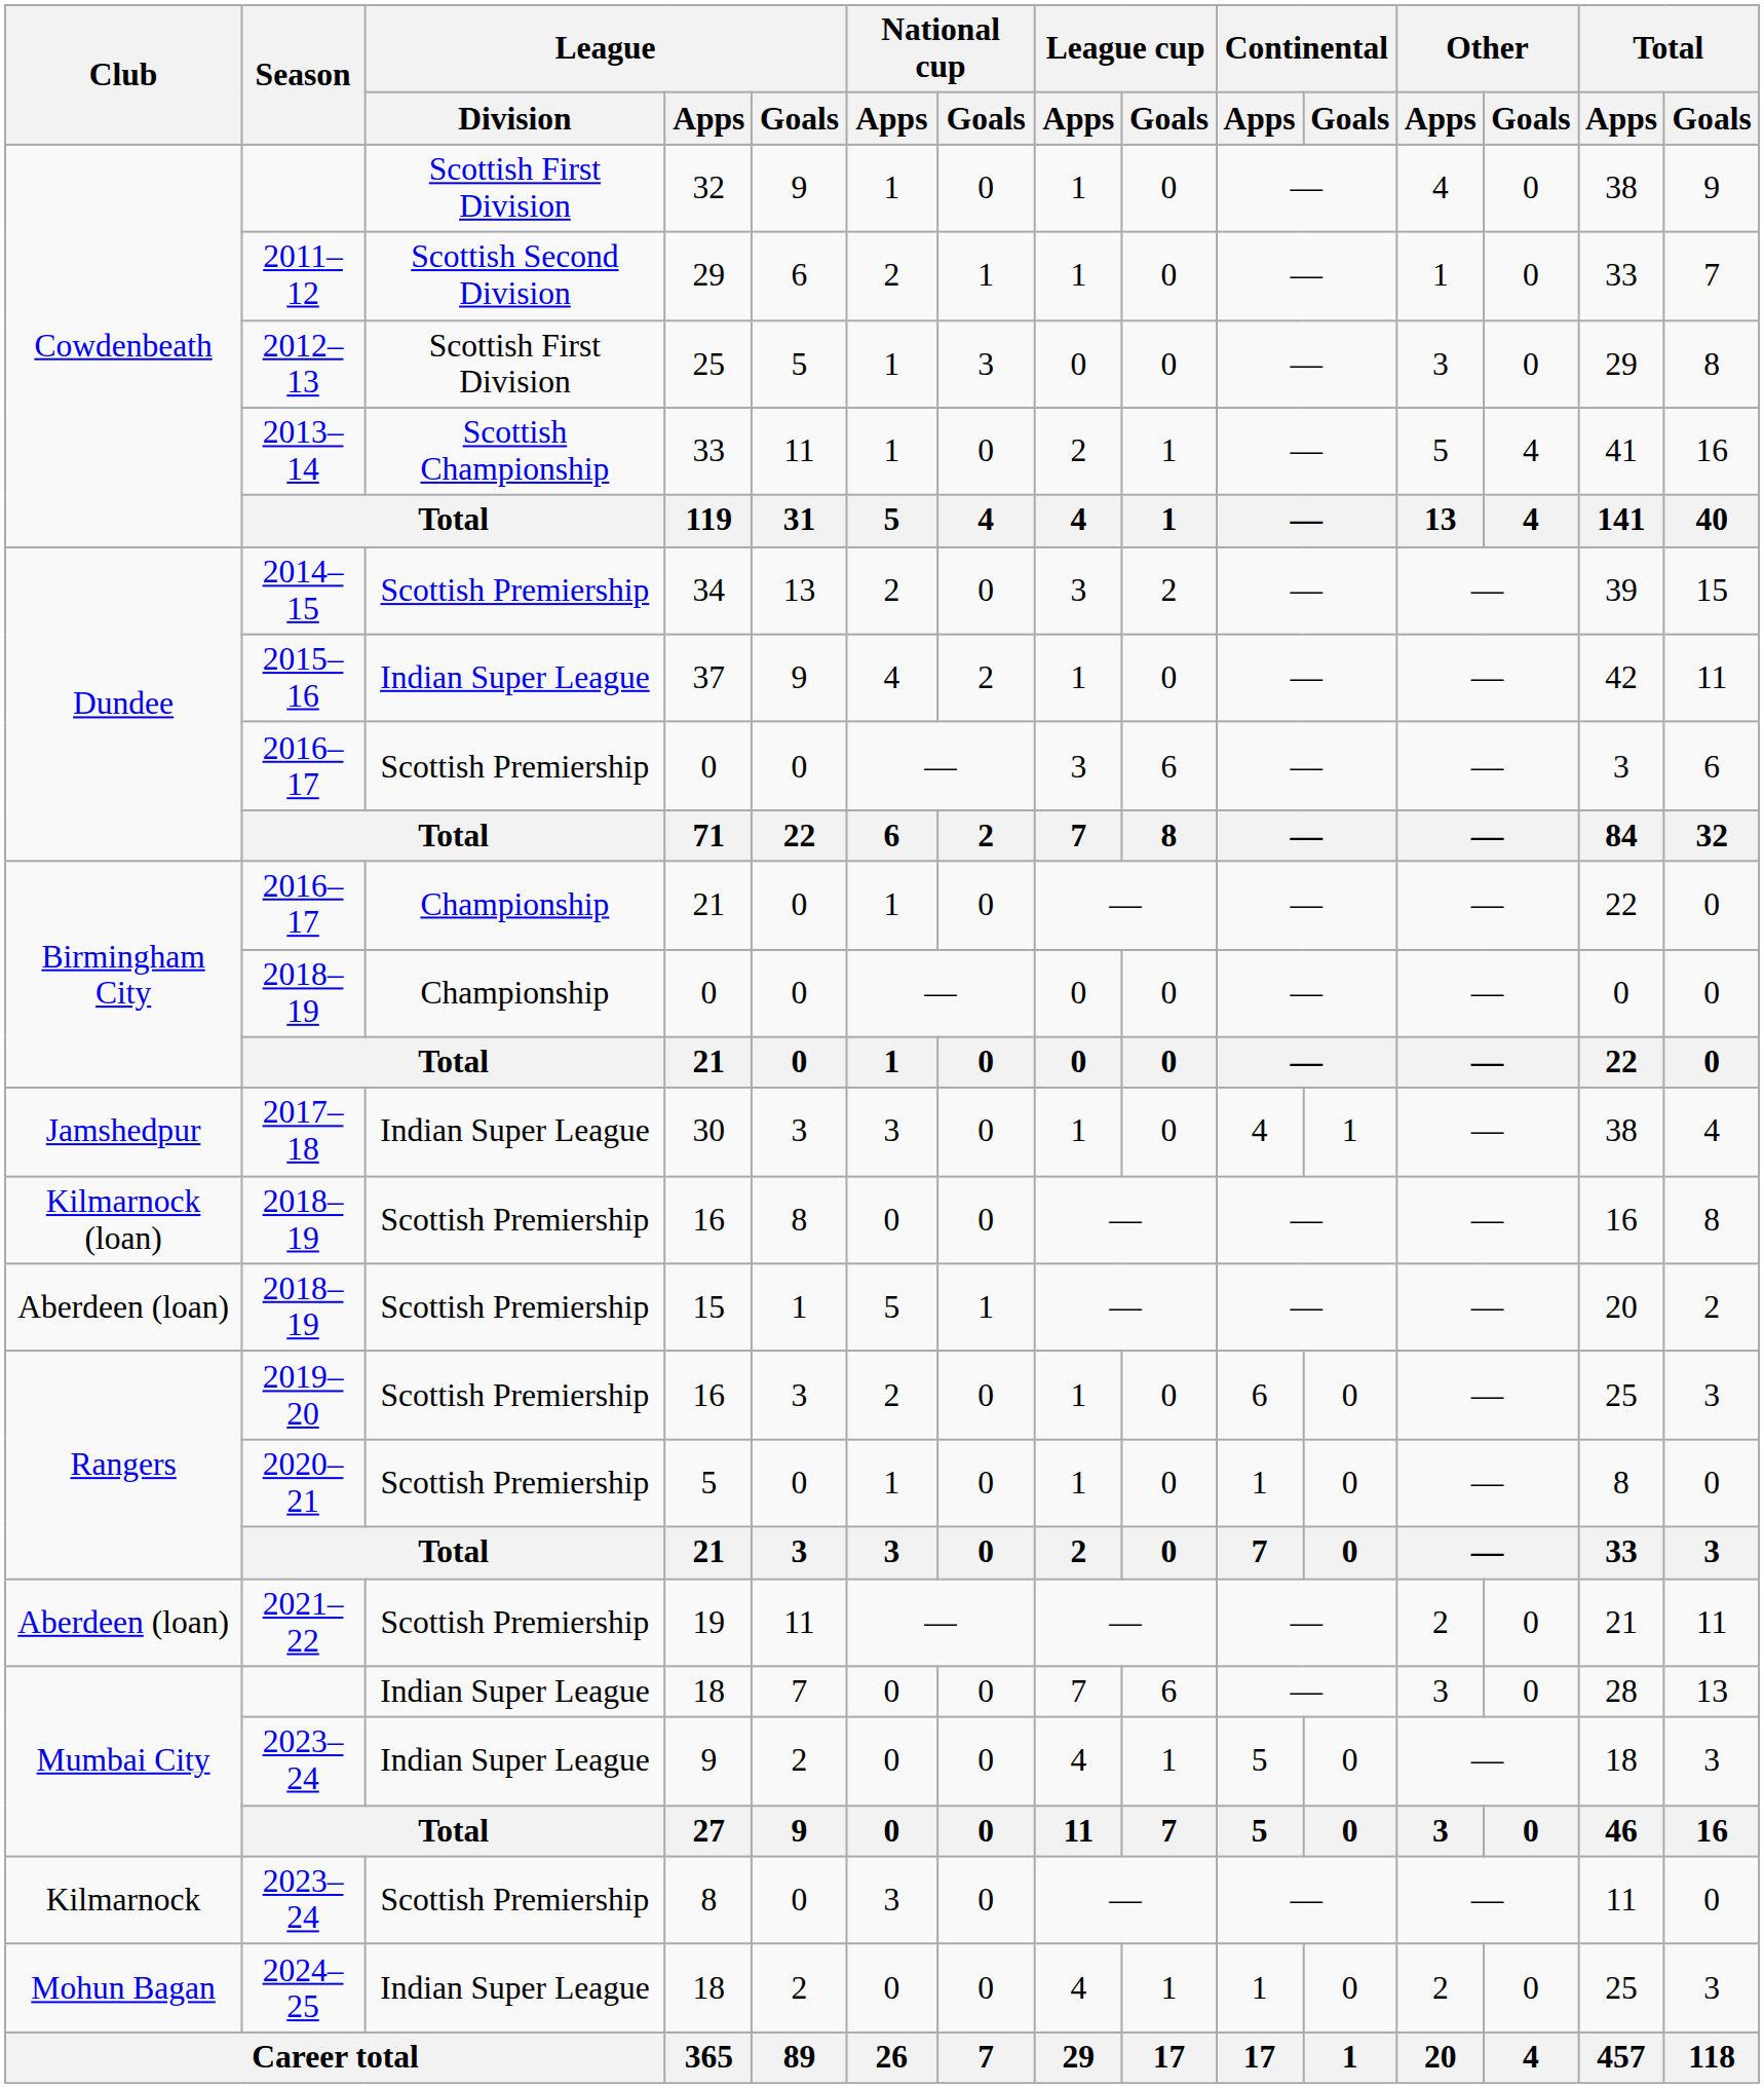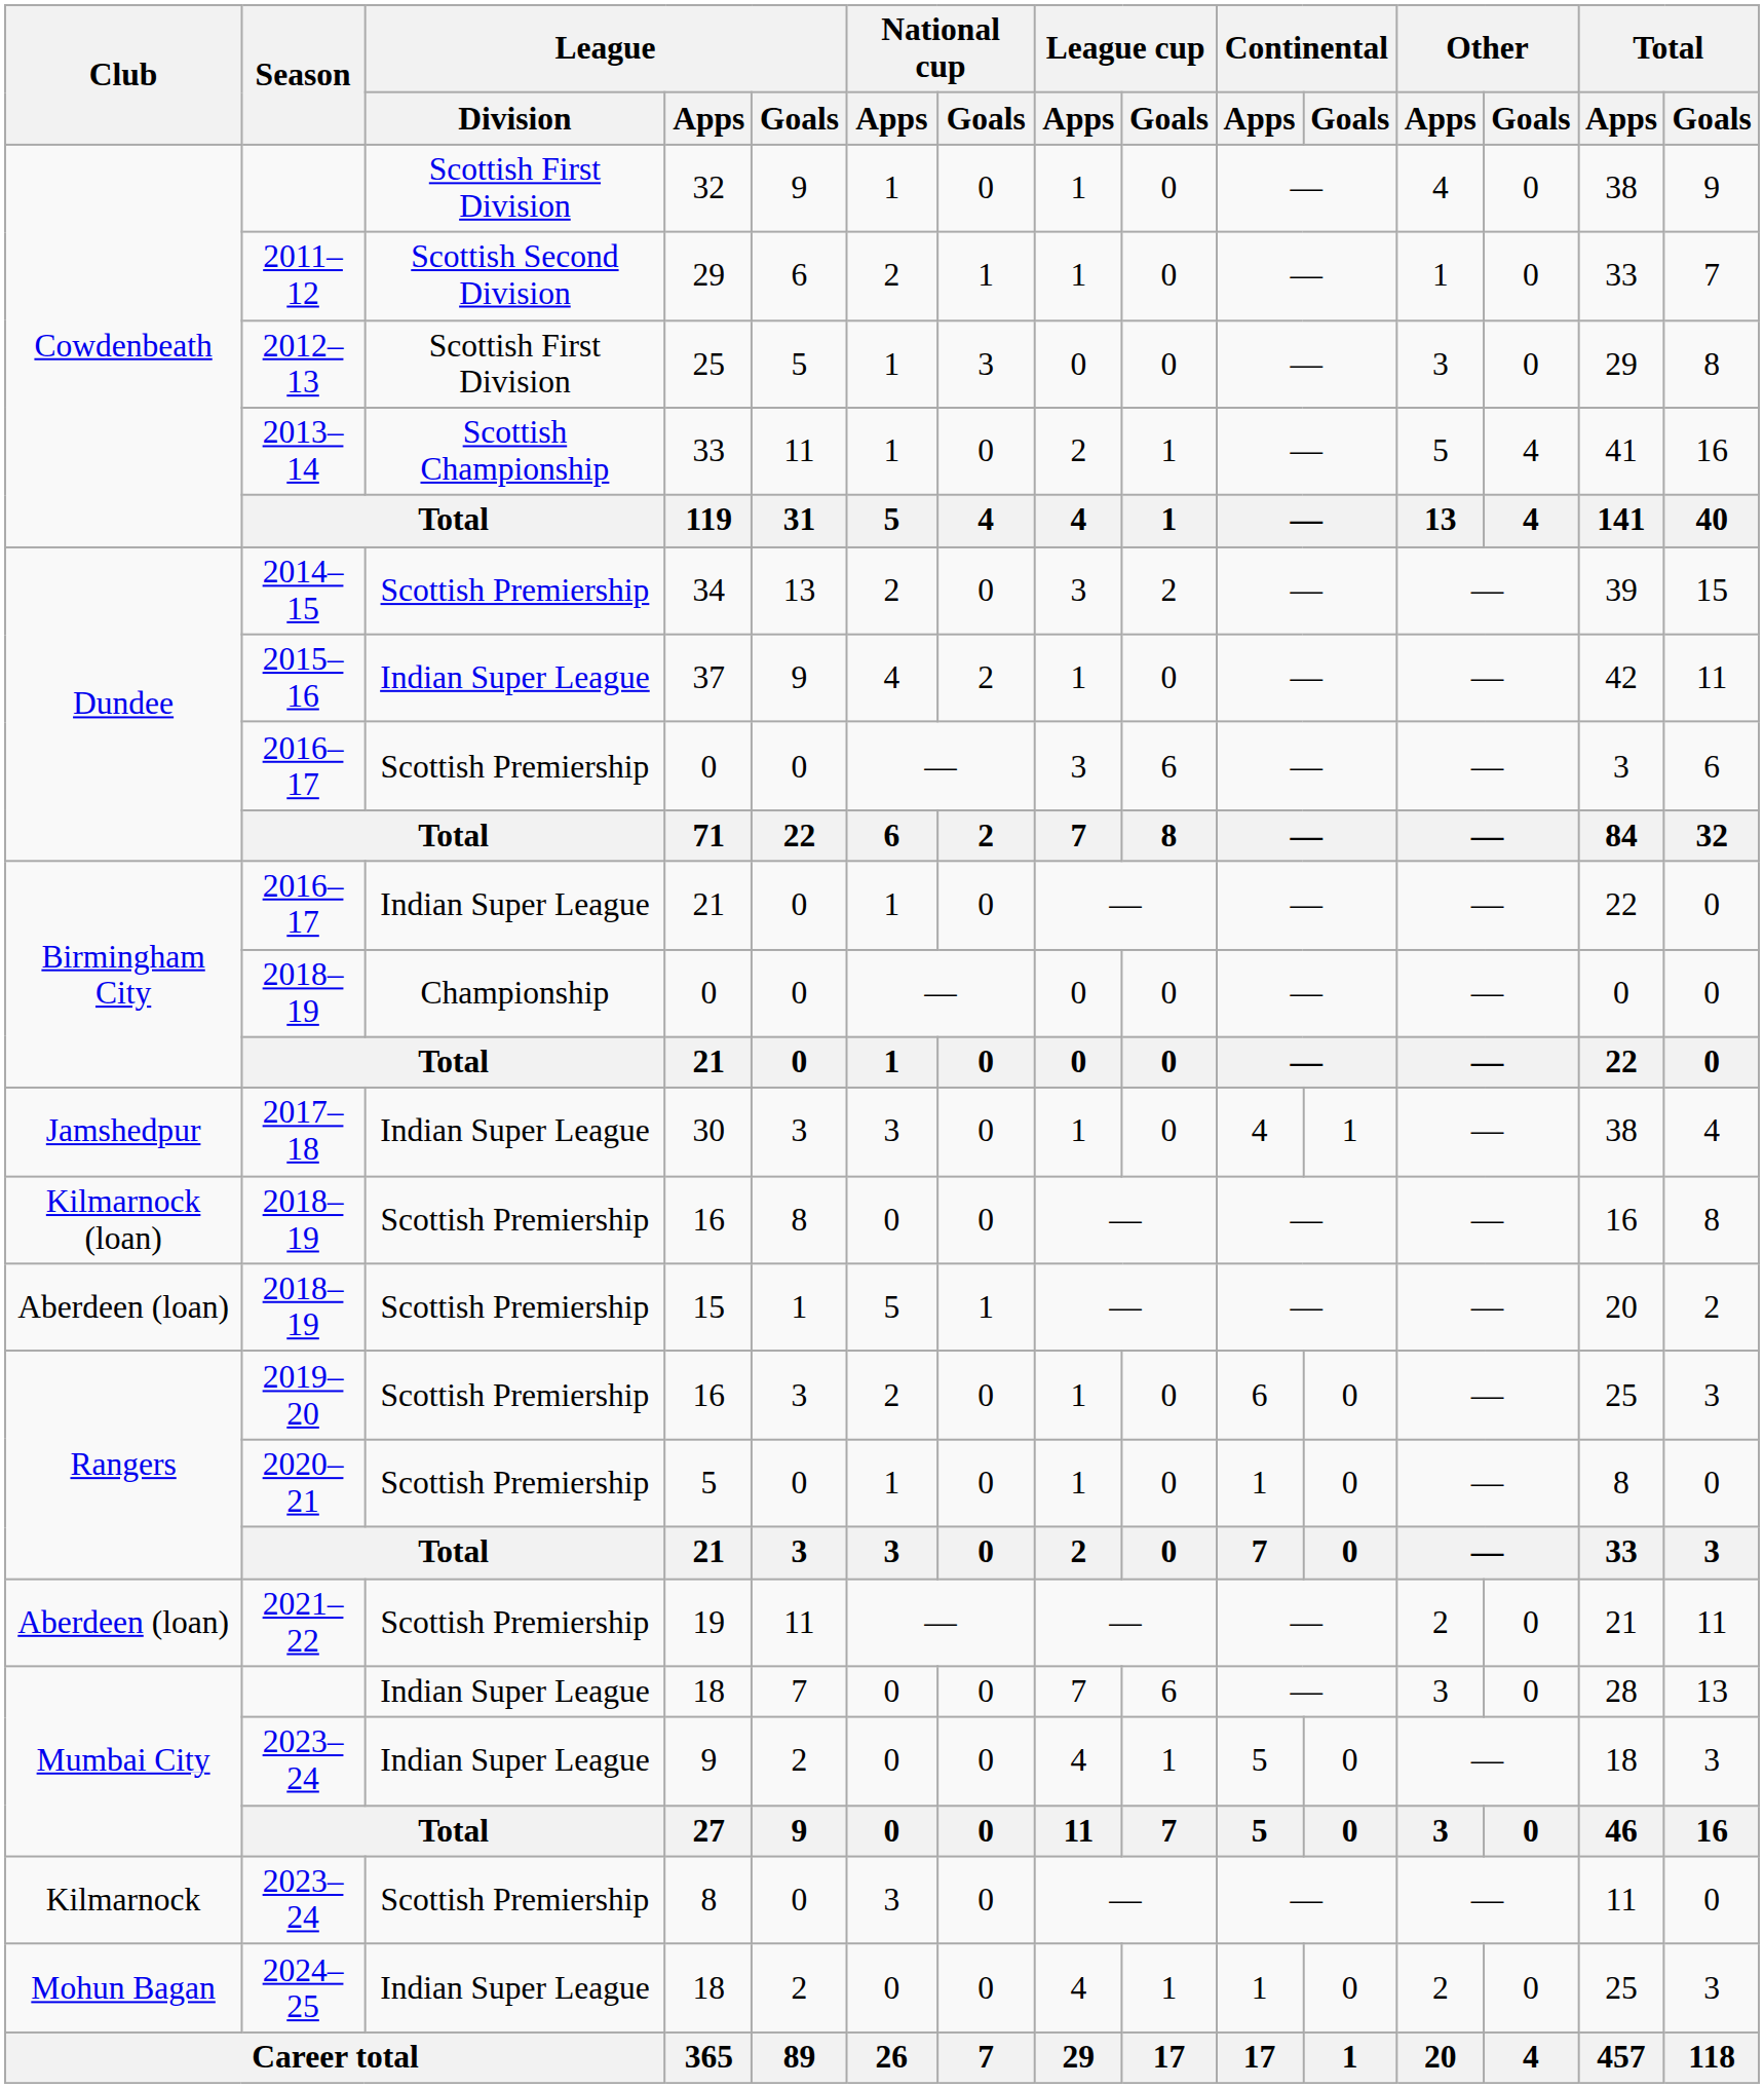 <table class=wikitable style=text-align:center>
 <tr>
 <th rowspan=2>Club</th>
 <th rowspan=2>Season</th>
 <th colspan=3>League</th>
 <th colspan=2>National cup</th>
 <th colspan=2>League cup</th>
 <th colspan=2>Continental</th>
 <th colspan=2>Other</th>
 <th colspan=2>Total</th>
 </tr>
 <tr>
 <th>Division</th>
 <th>Apps</th>
 <th>Goals</th>
 <th>Apps</th>
 <th>Goals</th>
 <th>Apps</th>
 <th>Goals</th>
 <th>Apps</th>
 <th>Goals</th>
 <th>Apps</th>
 <th>Goals</th>
 <th>Apps</th>
 <th>Goals</th>
 </tr>
 <tr>
 <td rowspan=5><a href='#'>Cowdenbeath</a></td>
 <td></td>
 <td><a href='#'>Scottish First Division</a></td>
 <td>32</td>
 <td>9</td>
 <td>1</td>
 <td>0</td>
 <td>1</td>
 <td>0</td>
 <td colspan=2>—</td>
 <td>4</td>
 <td>0</td>
 <td>38</td>
 <td>9</td>
 </tr>
 <tr>
 <td><a href='#'>2011–12</a></td>
 <td><a href='#'>Scottish Second Division</a></td>
 <td>29</td>
 <td>6</td>
 <td>2</td>
 <td>1</td>
 <td>1</td>
 <td>0</td>
 <td colspan=2>—</td>
 <td>1</td>
 <td>0</td>
 <td>33</td>
 <td>7</td>
 </tr>
 <tr>
 <td><a href='#'>2012–13</a></td>
 <td>Scottish First Division</td>
 <td>25</td>
 <td>5</td>
 <td>1</td>
 <td>3</td>
 <td>0</td>
 <td>0</td>
 <td colspan=2>—</td>
 <td>3</td>
 <td>0</td>
 <td>29</td>
 <td>8</td>
 </tr>
 <tr>
 <td><a href='#'>2013–14</a></td>
 <td><a href='#'>Scottish Championship</a></td>
 <td>33</td>
 <td>11</td>
 <td>1</td>
 <td>0</td>
 <td>2</td>
 <td>1</td>
 <td colspan=2>—</td>
 <td>5</td>
 <td>4</td>
 <td>41</td>
 <td>16</td>
 </tr>
 <tr>
 <th colspan=2>Total</th>
 <th>119</th>
 <th>31</th>
 <th>5</th>
 <th>4</th>
 <th>4</th>
 <th>1</th>
 <th colspan=2>—</th>
 <th>13</th>
 <th>4</th>
 <th>141</th>
 <th>40</th>
 </tr>
 <tr>
 <td rowspan=4><a href='#'>Dundee</a></td>
 <td><a href='#'>2014–15</a></td>
 <td><a href='#'>Scottish Premiership</a></td>
 <td>34</td>
 <td>13</td>
 <td>2</td>
 <td>0</td>
 <td>3</td>
 <td>2</td>
 <td colspan=2>—</td>
 <td colspan=2>—</td>
 <td>39</td>
 <td>15</td>
 </tr>
 <tr>
 <td><a href='#'>2015–16</a></td>
 <td><a href='#'>Indian Super League</a></td>
 <td>37</td>
 <td>9</td>
 <td>4</td>
 <td>2</td>
 <td>1</td>
 <td>0</td>
 <td colspan=2>—</td>
 <td colspan=2>—</td>
 <td>42</td>
 <td>11</td>
 </tr>
 <tr>
 <td><a href='#'>2016–17</a></td>
 <td>Scottish Premiership</td>
 <td>0</td>
 <td>0</td>
 <td colspan=2>—</td>
 <td>3</td>
 <td>6</td>
 <td colspan=2>—</td>
 <td colspan=2>—</td>
 <td>3</td>
 <td>6</td>
 </tr>
 <tr>
 <th colspan=2>Total</th>
 <th>71</th>
 <th>22</th>
 <th>6</th>
 <th>2</th>
 <th>7</th>
 <th>8</th>
 <th colspan=2>—</th>
 <th colspan=2>—</th>
 <th>84</th>
 <th>32</th>
 </tr>
 <tr>
 <td rowspan=3><a href='#'>Birmingham City</a></td>
 <td><a href='#'>2016–17</a></td>
-<td><a href='#'>Championship</a></td>
+<td>Indian Super League</td>
 <td>21</td>
 <td>0</td>
 <td>1</td>
 <td>0</td>
 <td colspan=2>—</td>
 <td colspan=2>—</td>
 <td colspan=2>—</td>
 <td>22</td>
 <td>0</td>
 </tr>
 <tr>
 <td><a href='#'>2018–19</a></td>
 <td>Championship</td>
 <td>0</td>
 <td>0</td>
 <td colspan=2>—</td>
 <td>0</td>
 <td>0</td>
 <td colspan=2>—</td>
 <td colspan=2>—</td>
 <td>0</td>
 <td>0</td>
 </tr>
 <tr>
 <th colspan=2>Total</th>
 <th>21</th>
 <th>0</th>
 <th>1</th>
 <th>0</th>
 <th>0</th>
 <th>0</th>
 <th colspan=2>—</th>
 <th colspan=2>—</th>
 <th>22</th>
 <th>0</th>
 </tr>
 <tr>
 <td><a href='#'>Jamshedpur</a></td>
 <td><a href='#'>2017–18</a></td>
 <td>Indian Super League</td>
 <td>30</td>
 <td>3</td>
 <td>3</td>
 <td>0</td>
 <td>1</td>
 <td>0</td>
 <td>4</td>
 <td>1</td>
 <td colspan=2>—</td>
 <td>38</td>
 <td>4</td>
 </tr>
 <tr>
 <td><a href='#'>Kilmarnock</a> (loan)</td>
 <td><a href='#'>2018–19</a></td>
 <td>Scottish Premiership</td>
 <td>16</td>
 <td>8</td>
 <td>0</td>
 <td>0</td>
 <td colspan=2>—</td>
 <td colspan=2>—</td>
 <td colspan=2>—</td>
 <td>16</td>
 <td>8</td>
 </tr>
 <tr>
 <td>Aberdeen (loan)</td>
 <td><a href='#'>2018–19</a></td>
 <td>Scottish Premiership</td>
 <td>15</td>
 <td>1</td>
 <td>5</td>
 <td>1</td>
 <td colspan=2>—</td>
 <td colspan=2>—</td>
 <td colspan=2>—</td>
 <td>20</td>
 <td>2</td>
 </tr>
 <tr>
 <td rowspan=3><a href='#'>Rangers</a></td>
 <td><a href='#'>2019–20</a></td>
 <td>Scottish Premiership</td>
 <td>16</td>
 <td>3</td>
 <td>2</td>
 <td>0</td>
 <td>1</td>
 <td>0</td>
 <td>6</td>
 <td>0</td>
 <td colspan=2>—</td>
 <td>25</td>
 <td>3</td>
 </tr>
 <tr>
 <td><a href='#'>2020–21</a></td>
 <td>Scottish Premiership</td>
 <td>5</td>
 <td>0</td>
 <td>1</td>
 <td>0</td>
 <td>1</td>
 <td>0</td>
 <td>1</td>
 <td>0</td>
 <td colspan=2>—</td>
 <td>8</td>
 <td>0</td>
 </tr>
 <tr>
 <th colspan=2>Total</th>
 <th>21</th>
 <th>3</th>
 <th>3</th>
 <th>0</th>
 <th>2</th>
 <th>0</th>
 <th>7</th>
 <th>0</th>
 <th colspan=2>—</th>
 <th>33</th>
 <th>3</th>
 </tr>
 <tr>
 <td><a href='#'>Aberdeen</a> (loan)</td>
 <td><a href='#'>2021–22</a></td>
 <td>Scottish Premiership</td>
 <td>19</td>
 <td>11</td>
 <td colspan="2">—</td>
 <td colspan="2">—</td>
 <td colspan=2>—</td>
 <td>2</td>
 <td>0</td>
 <td>21</td>
 <td>11</td>
 </tr>
 <tr>
 <td rowspan="3"><a href='#'>Mumbai City</a></td>
 <td></td>
 <td>Indian Super League</td>
 <td>18</td>
 <td>7</td>
 <td>0</td>
 <td>0</td>
 <td>7</td>
 <td>6</td>
 <td colspan=2>—</td>
 <td>3</td>
 <td>0</td>
 <td>28</td>
 <td>13</td>
 </tr>
 <tr>
 <td><a href='#'>2023–24</a></td>
 <td>Indian Super League</td>
 <td>9</td>
 <td>2</td>
 <td>0</td>
 <td>0</td>
 <td>4</td>
 <td>1</td>
 <td>5</td>
 <td>0</td>
 <td colspan=2>—</td>
 <td>18</td>
 <td>3</td>
 </tr>
 <tr>
 <th colspan="2">Total</th>
 <th>27</th>
 <th>9</th>
 <th>0</th>
 <th>0</th>
 <th>11</th>
 <th>7</th>
 <th>5</th>
 <th>0</th>
 <th>3</th>
 <th>0</th>
 <th>46</th>
 <th>16</th>
 </tr>
 <tr>
 <td>Kilmarnock</td>
 <td><a href='#'>2023–24</a></td>
 <td>Scottish Premiership</td>
 <td>8</td>
 <td>0</td>
 <td>3</td>
 <td>0</td>
 <td colspan=2>—</td>
 <td colspan="2">—</td>
 <td colspan=2>—</td>
 <td>11</td>
 <td>0</td>
 </tr>
 <tr>
 <td><a href='#'>Mohun Bagan</a></td>
 <td><a href='#'>2024–25</a></td>
 <td>Indian Super League</td>
 <td>18</td>
 <td>2</td>
 <td>0</td>
 <td>0</td>
 <td>4</td>
 <td>1</td>
 <td>1</td>
 <td>0</td>
 <td>2</td>
 <td>0</td>
 <td>25</td>
 <td>3</td>
 </tr>
 <tr>
 <th colspan="3">Career total</th>
 <th>365</th>
 <th>89</th>
 <th>26</th>
 <th>7</th>
 <th>29</th>
 <th>17</th>
 <th>17</th>
 <th>1</th>
 <th>20</th>
 <th>4</th>
 <th>457</th>
 <th>118</th>
 </tr>
 </table>
